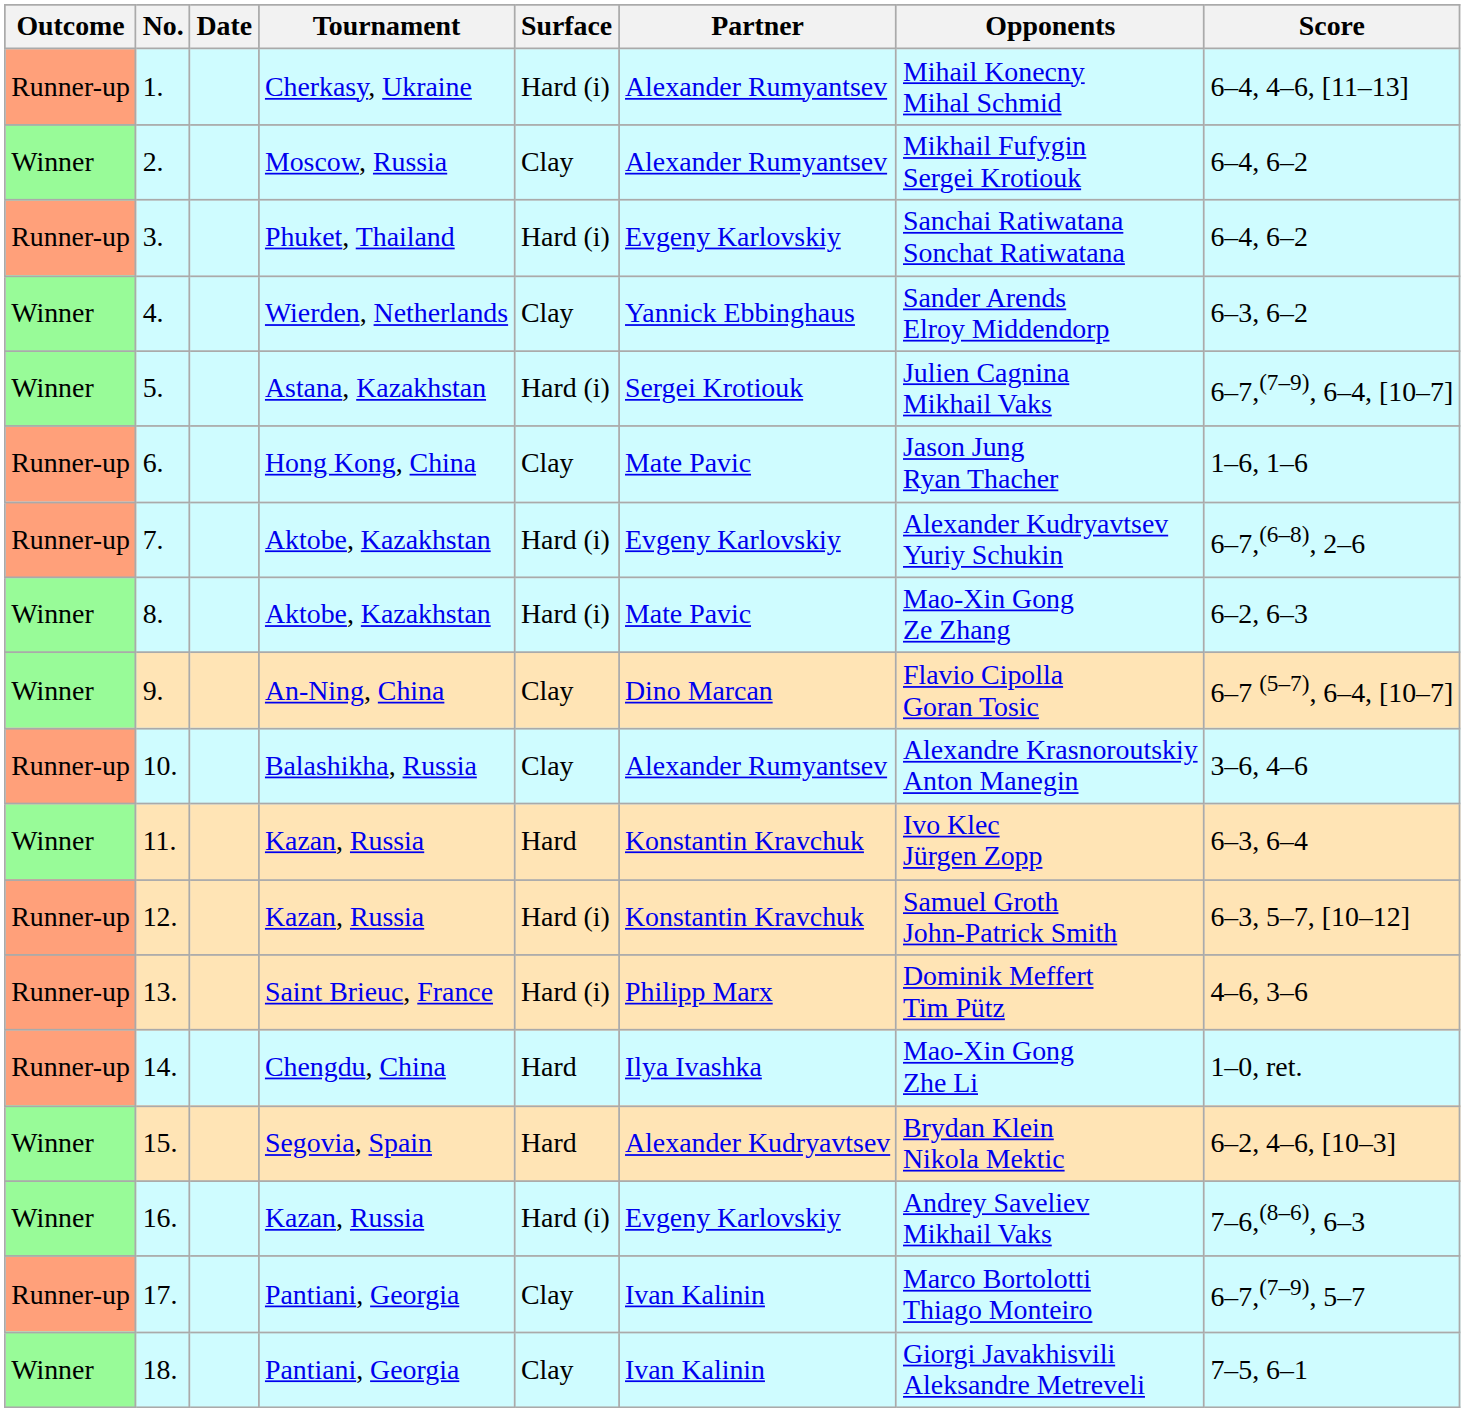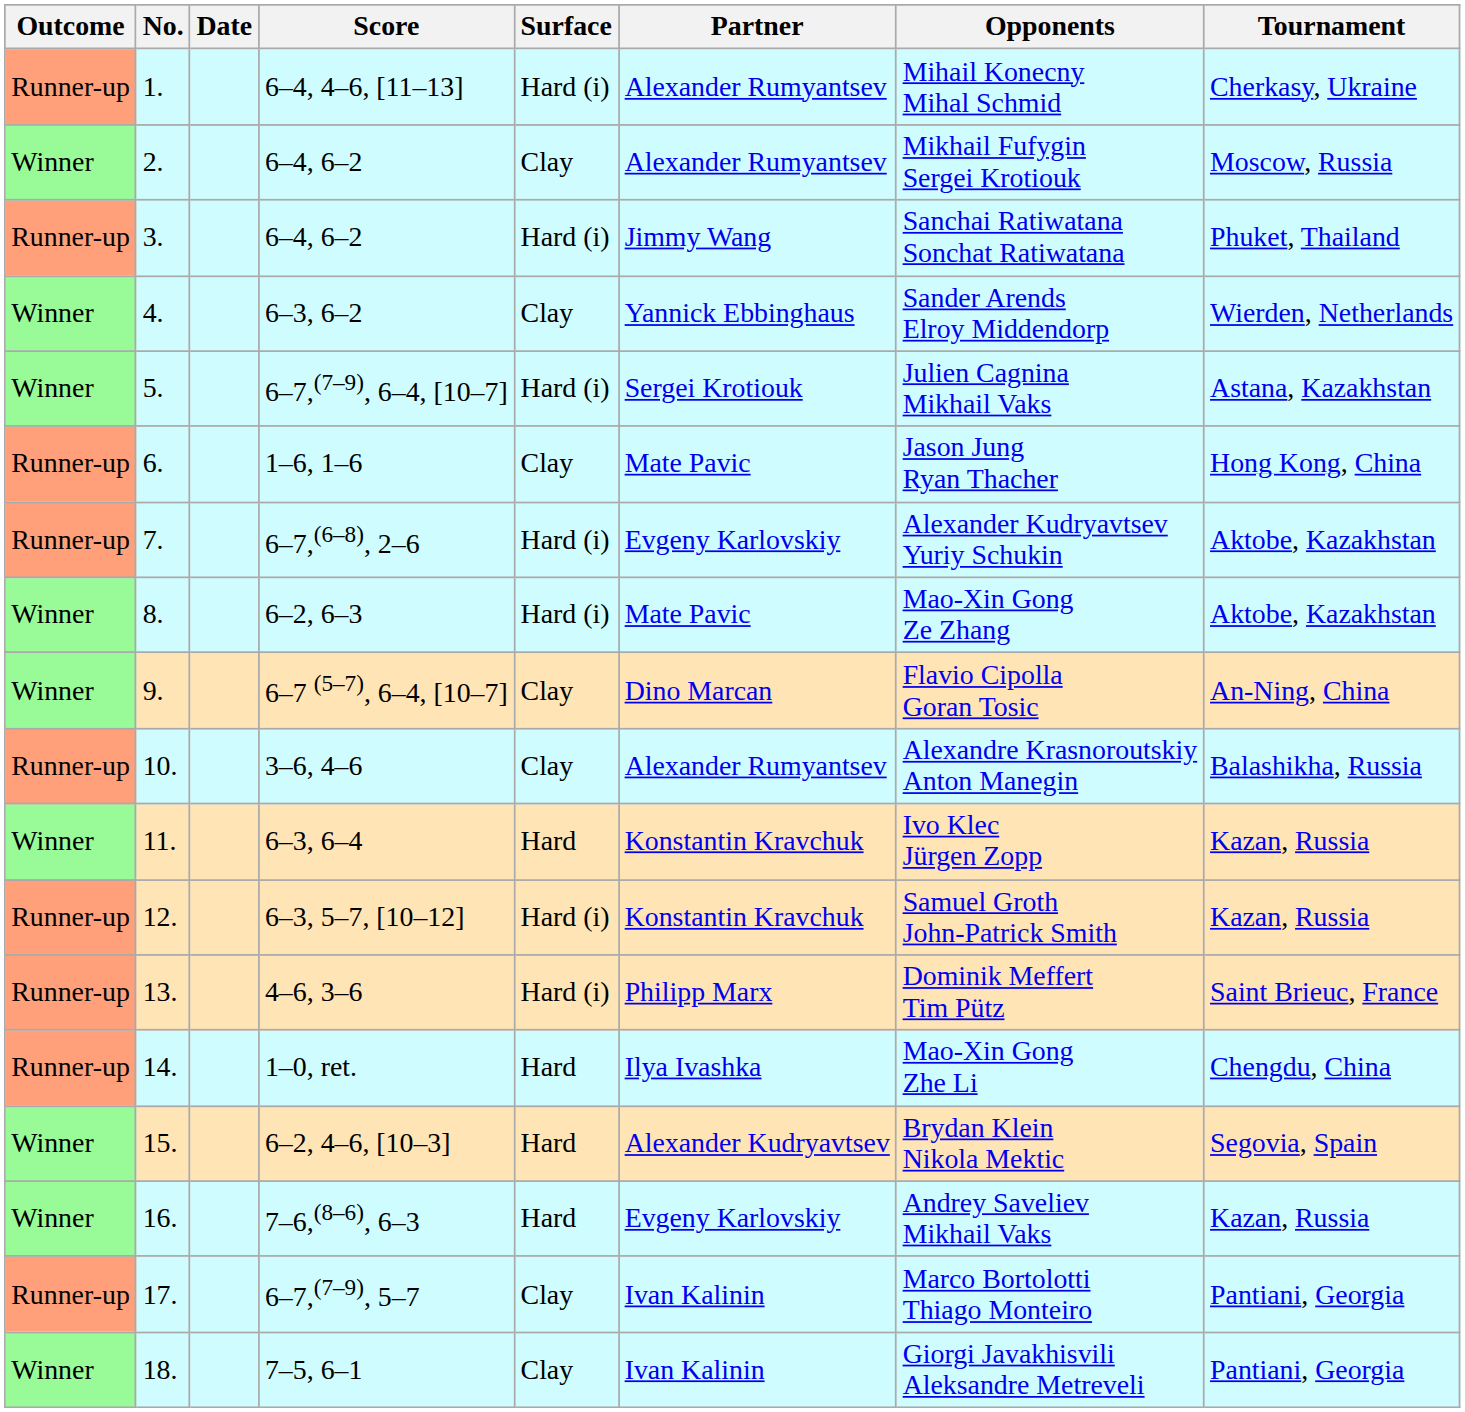 <table class=wikitable>
 <tr>
 <th>Outcome</th>
 <th>No.</th>
 <th>Date</th>
-<th>Tournament</th>
+<th>Score</th>
 <th>Surface</th>
 <th>Partner</th>
 <th>Opponents</th>
-<th>Score</th>
+<th>Tournament</th>
 </tr>
 <tr style="background:#cffcff;">
 <td bgcolor=FFA07A>Runner-up</td>
 <td>1.</td>
 <td></td>
-<td><a href='#'>Cherkasy</a>, <a href='#'>Ukraine</a></td>
+<td>6–4, 4–6, [11–13]</td>
 <td>Hard (i)</td>
 <td> <a href='#'>Alexander Rumyantsev</a></td>
 <td> <a href='#'>Mihail Konecny</a><br> <a href='#'>Mihal Schmid</a></td>
-<td>6–4, 4–6, [11–13]</td>
+<td><a href='#'>Cherkasy</a>, <a href='#'>Ukraine</a></td>
 </tr>
 <tr style="background:#cffcff;">
 <td bgcolor=98FB98>Winner</td>
 <td>2.</td>
 <td></td>
-<td><a href='#'>Moscow</a>, <a href='#'>Russia</a></td>
+<td>6–4, 6–2</td>
 <td>Clay</td>
 <td> <a href='#'>Alexander Rumyantsev</a></td>
 <td> <a href='#'>Mikhail Fufygin</a><br> <a href='#'>Sergei Krotiouk</a></td>
-<td>6–4, 6–2</td>
+<td><a href='#'>Moscow</a>, <a href='#'>Russia</a></td>
 </tr>
 <tr style="background:#cffcff;">
 <td bgcolor=FFA07A>Runner-up</td>
 <td>3.</td>
 <td></td>
+<td>6–4, 6–2</td>
+<td>Hard (i)</td>
+<td> <a href='#'>Jimmy Wang</a></td>
+<td> <a href='#'>Sanchai Ratiwatana</a><br> <a href='#'>Sonchat Ratiwatana</a></td>
 <td><a href='#'>Phuket</a>, <a href='#'>Thailand</a></td>
-<td>Hard (i)</td>
-<td> <a href='#'>Evgeny Karlovskiy</a></td>
-<td> <a href='#'>Sanchai Ratiwatana</a><br> <a href='#'>Sonchat Ratiwatana</a></td>
-<td>6–4, 6–2</td>
 </tr>
 <tr style="background:#cffcff;">
 <td bgcolor=98FB98>Winner</td>
 <td>4.</td>
 <td></td>
-<td><a href='#'>Wierden</a>, <a href='#'>Netherlands</a></td>
+<td>6–3, 6–2</td>
 <td>Clay</td>
 <td> <a href='#'>Yannick Ebbinghaus</a></td>
 <td> <a href='#'>Sander Arends</a><br> <a href='#'>Elroy Middendorp</a></td>
-<td>6–3, 6–2</td>
+<td><a href='#'>Wierden</a>, <a href='#'>Netherlands</a></td>
 </tr>
 <tr style="background:#cffcff;">
 <td bgcolor=98FB98>Winner</td>
 <td>5.</td>
 <td></td>
-<td><a href='#'>Astana</a>, <a href='#'>Kazakhstan</a></td>
+<td>6–7,<sup>(7–9)</sup>, 6–4, [10–7]</td>
 <td>Hard (i)</td>
 <td> <a href='#'>Sergei Krotiouk</a></td>
 <td> <a href='#'>Julien Cagnina</a><br> <a href='#'>Mikhail Vaks</a></td>
-<td>6–7,<sup>(7–9)</sup>, 6–4, [10–7]</td>
+<td><a href='#'>Astana</a>, <a href='#'>Kazakhstan</a></td>
 </tr>
 <tr style="background:#cffcff;">
 <td bgcolor=FFA07A>Runner-up</td>
 <td>6.</td>
 <td></td>
-<td><a href='#'>Hong Kong</a>, <a href='#'>China</a></td>
+<td>1–6, 1–6</td>
 <td>Clay</td>
 <td> <a href='#'>Mate Pavic</a></td>
 <td> <a href='#'>Jason Jung</a><br> <a href='#'>Ryan Thacher</a></td>
-<td>1–6, 1–6</td>
+<td><a href='#'>Hong Kong</a>, <a href='#'>China</a></td>
 </tr>
 <tr style="background:#cffcff;">
 <td bgcolor=FFA07A>Runner-up</td>
 <td>7.</td>
 <td></td>
-<td><a href='#'>Aktobe</a>, <a href='#'>Kazakhstan</a></td>
+<td>6–7,<sup>(6–8)</sup>, 2–6</td>
 <td>Hard (i)</td>
 <td> <a href='#'>Evgeny Karlovskiy</a></td>
 <td> <a href='#'>Alexander Kudryavtsev</a><br> <a href='#'>Yuriy Schukin</a></td>
-<td>6–7,<sup>(6–8)</sup>, 2–6</td>
+<td><a href='#'>Aktobe</a>, <a href='#'>Kazakhstan</a></td>
 </tr>
 <tr style="background:#cffcff;">
 <td bgcolor=98FB98>Winner</td>
 <td>8.</td>
 <td></td>
-<td><a href='#'>Aktobe</a>, <a href='#'>Kazakhstan</a></td>
+<td>6–2, 6–3</td>
 <td>Hard (i)</td>
 <td> <a href='#'>Mate Pavic</a></td>
 <td> <a href='#'>Mao-Xin Gong</a><br> <a href='#'>Ze Zhang</a></td>
-<td>6–2, 6–3</td>
+<td><a href='#'>Aktobe</a>, <a href='#'>Kazakhstan</a></td>
 </tr>
 <tr bgcolor=moccasin>
 <td bgcolor=98FB98>Winner</td>
 <td>9.</td>
 <td></td>
-<td><a href='#'>An-Ning</a>, <a href='#'>China</a></td>
+<td>6–7 <sup>(5–7)</sup>, 6–4, [10–7]</td>
 <td>Clay</td>
 <td> <a href='#'>Dino Marcan</a></td>
 <td> <a href='#'>Flavio Cipolla</a><br> <a href='#'>Goran Tosic</a></td>
-<td>6–7 <sup>(5–7)</sup>, 6–4, [10–7]</td>
+<td><a href='#'>An-Ning</a>, <a href='#'>China</a></td>
 </tr>
 <tr style="background:#cffcff;">
 <td bgcolor=FFA07A>Runner-up</td>
 <td>10.</td>
 <td></td>
-<td><a href='#'>Balashikha</a>, <a href='#'>Russia</a></td>
+<td>3–6, 4–6</td>
 <td>Clay</td>
 <td> <a href='#'>Alexander Rumyantsev</a></td>
 <td> <a href='#'>Alexandre Krasnoroutskiy</a><br> <a href='#'>Anton Manegin</a></td>
-<td>3–6, 4–6</td>
+<td><a href='#'>Balashikha</a>, <a href='#'>Russia</a></td>
 </tr>
 <tr bgcolor=moccasin>
 <td bgcolor=98FB98>Winner</td>
 <td>11.</td>
 <td></td>
-<td><a href='#'>Kazan</a>, <a href='#'>Russia</a></td>
+<td>6–3, 6–4</td>
 <td>Hard</td>
 <td> <a href='#'>Konstantin Kravchuk</a></td>
 <td> <a href='#'>Ivo Klec</a><br> <a href='#'>Jürgen Zopp</a></td>
-<td>6–3, 6–4</td>
+<td><a href='#'>Kazan</a>, <a href='#'>Russia</a></td>
 </tr>
 <tr bgcolor=moccasin>
 <td bgcolor=FFA07A>Runner-up</td>
 <td>12.</td>
 <td></td>
-<td><a href='#'>Kazan</a>, <a href='#'>Russia</a></td>
+<td>6–3, 5–7, [10–12]</td>
 <td>Hard (i)</td>
 <td> <a href='#'>Konstantin Kravchuk</a></td>
 <td> <a href='#'>Samuel Groth</a><br> <a href='#'>John-Patrick Smith</a></td>
-<td>6–3, 5–7, [10–12]</td>
+<td><a href='#'>Kazan</a>, <a href='#'>Russia</a></td>
 </tr>
 <tr bgcolor=moccasin>
 <td bgcolor=FFA07A>Runner-up</td>
 <td>13.</td>
 <td></td>
-<td><a href='#'>Saint Brieuc</a>, <a href='#'>France</a></td>
+<td>4–6, 3–6</td>
 <td>Hard (i)</td>
 <td> <a href='#'>Philipp Marx</a></td>
 <td> <a href='#'>Dominik Meffert</a><br> <a href='#'>Tim Pütz</a></td>
-<td>4–6, 3–6</td>
+<td><a href='#'>Saint Brieuc</a>, <a href='#'>France</a></td>
 </tr>
 <tr style="background:#cffcff;">
 <td bgcolor=FFA07A>Runner-up</td>
 <td>14.</td>
 <td></td>
-<td><a href='#'>Chengdu</a>, <a href='#'>China</a></td>
+<td>1–0, ret.</td>
 <td>Hard</td>
 <td> <a href='#'>Ilya Ivashka</a></td>
 <td> <a href='#'>Mao-Xin Gong</a><br> <a href='#'>Zhe Li</a></td>
-<td>1–0, ret.</td>
+<td><a href='#'>Chengdu</a>, <a href='#'>China</a></td>
 </tr>
 <tr bgcolor=moccasin>
 <td bgcolor=98FB98>Winner</td>
 <td>15.</td>
 <td></td>
-<td><a href='#'>Segovia</a>, <a href='#'>Spain</a></td>
+<td>6–2, 4–6, [10–3]</td>
 <td>Hard</td>
 <td> <a href='#'>Alexander Kudryavtsev</a></td>
 <td> <a href='#'>Brydan Klein</a><br> <a href='#'>Nikola Mektic</a></td>
-<td>6–2, 4–6, [10–3]</td>
+<td><a href='#'>Segovia</a>, <a href='#'>Spain</a></td>
 </tr>
 <tr style="background:#cffcff;">
 <td bgcolor=98FB98>Winner</td>
 <td>16.</td>
 <td></td>
-<td><a href='#'>Kazan</a>, <a href='#'>Russia</a></td>
-<td>Hard (i)</td>
+<td>7–6,<sup>(8–6)</sup>, 6–3</td>
+<td>Hard</td>
 <td> <a href='#'>Evgeny Karlovskiy</a></td>
 <td> <a href='#'>Andrey Saveliev</a><br> <a href='#'>Mikhail Vaks</a></td>
-<td>7–6,<sup>(8–6)</sup>, 6–3</td>
+<td><a href='#'>Kazan</a>, <a href='#'>Russia</a></td>
 </tr>
 <tr style="background:#cffcff;">
 <td bgcolor=FFA07A>Runner-up</td>
 <td>17.</td>
 <td></td>
-<td><a href='#'>Pantiani</a>, <a href='#'>Georgia</a></td>
+<td>6–7,<sup>(7–9)</sup>, 5–7</td>
 <td>Clay</td>
 <td> <a href='#'>Ivan Kalinin</a></td>
 <td> <a href='#'>Marco Bortolotti</a><br> <a href='#'>Thiago Monteiro</a></td>
-<td>6–7,<sup>(7–9)</sup>, 5–7</td>
+<td><a href='#'>Pantiani</a>, <a href='#'>Georgia</a></td>
 </tr>
 <tr style="background:#cffcff;">
 <td bgcolor=98FB98>Winner</td>
 <td>18.</td>
 <td></td>
-<td><a href='#'>Pantiani</a>, <a href='#'>Georgia</a></td>
+<td>7–5, 6–1</td>
 <td>Clay</td>
 <td> <a href='#'>Ivan Kalinin</a></td>
 <td> <a href='#'>Giorgi Javakhisvili</a><br> <a href='#'>Aleksandre Metreveli</a></td>
-<td>7–5, 6–1</td>
+<td><a href='#'>Pantiani</a>, <a href='#'>Georgia</a></td>
 </tr>
 </table>
